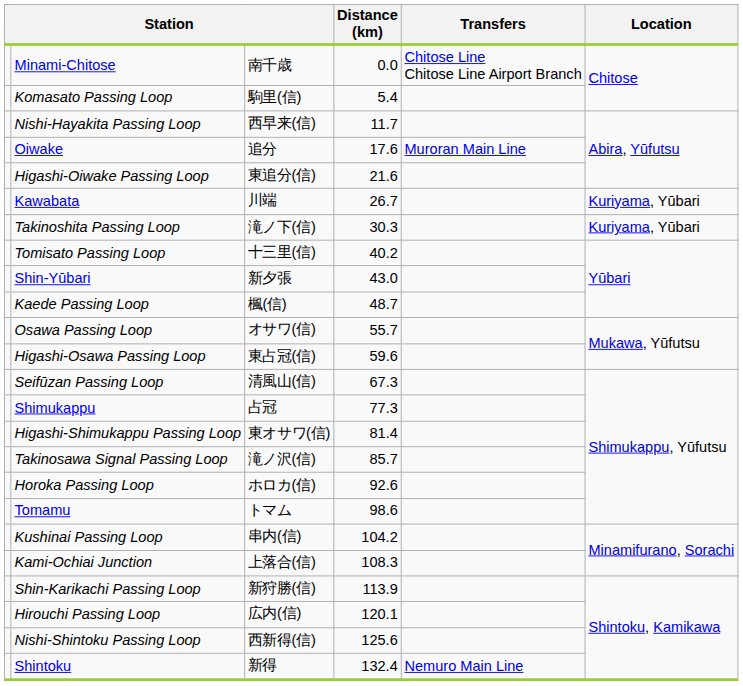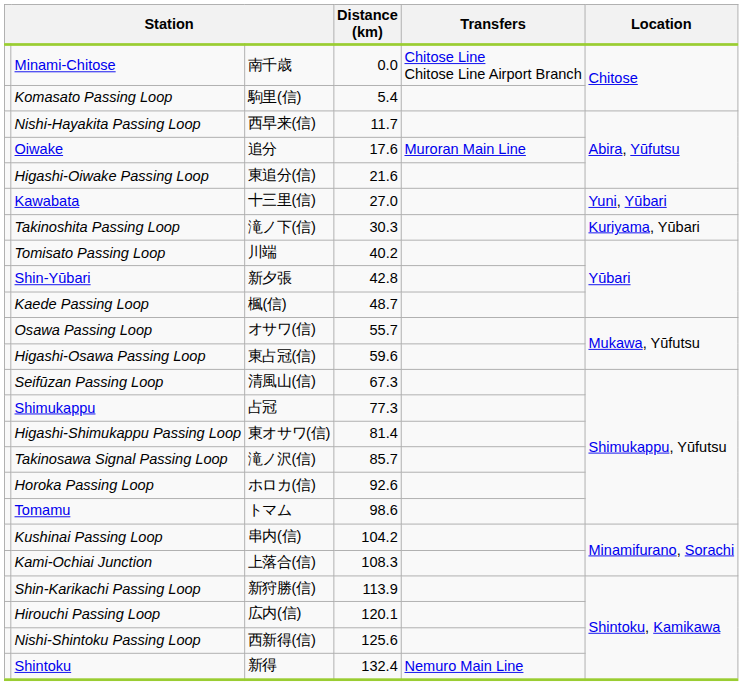 <table class="wikitable">
 <tr>
 <th colspan="3">Station</th>
 <th>Distance<br>(km)</th>
 <th>Transfers</th>
 <th>Location</th>
 </tr>
 <tr style="border-top:yellowgreen solid 3px;">
 <td></td>
 <td><a href='#'>Minami-Chitose</a></td>
 <td>南千歳</td>
 <td style="text-align: right; ">0.0</td>
 <td> <a href='#'>Chitose Line</a><br> Chitose Line Airport Branch</td>
 <td rowspan="2"><a href='#'>Chitose</a></td>
 </tr>
 <tr>
 <td></td>
 <td><em>Komasato Passing Loop</em></td>
 <td>駒里(信)</td>
 <td style="text-align: right; ">5.4</td>
 <td></td>
 </tr>
 <tr>
 <td></td>
 <td><em>Nishi-Hayakita Passing Loop</em></td>
 <td>西早来(信)</td>
 <td style="text-align: right; ">11.7</td>
 <td></td>
 <td rowspan="3"><a href='#'>Abira</a>, <a href='#'>Yūfutsu</a></td>
 </tr>
 <tr>
 <td></td>
 <td><a href='#'>Oiwake</a></td>
 <td>追分</td>
 <td style="text-align: right; ">17.6</td>
 <td> <a href='#'>Muroran Main Line</a></td>
 </tr>
 <tr>
 <td></td>
 <td><em>Higashi-Oiwake Passing Loop</em></td>
 <td>東追分(信)</td>
 <td style="text-align: right; ">21.6</td>
 <td></td>
 </tr>
 <tr>
 <td></td>
 <td><a href='#'>Kawabata</a></td>
-<td>川端</td>
-<td style="text-align: right; ">26.7</td>
+<td>十三里(信)</td>
+<td style="text-align: right; ">27.0</td>
 <td></td>
-<td><a href='#'>Kuriyama</a>, Yūbari</td>
+<td><a href='#'>Yuni</a>, <a href='#'>Yūbari</a></td>
 </tr>
 <tr>
 <td></td>
 <td><em>Takinoshita Passing Loop</em></td>
 <td>滝ノ下(信)</td>
 <td style="text-align: right; ">30.3</td>
 <td></td>
 <td><a href='#'>Kuriyama</a>, Yūbari</td>
 </tr>
 <tr>
 <td></td>
 <td><em>Tomisato Passing Loop</em></td>
-<td>十三里(信)</td>
+<td>川端</td>
 <td style="text-align: right; ">40.2</td>
 <td></td>
 <td rowspan="3"><a href='#'>Yūbari</a></td>
 </tr>
 <tr>
 <td></td>
 <td><a href='#'>Shin-Yūbari</a></td>
 <td>新夕張</td>
-<td style="text-align: right; ">43.0</td>
+<td style="text-align: right; ">42.8</td>
 <td></td>
 </tr>
 <tr>
 <td></td>
 <td><em>Kaede Passing Loop</em></td>
 <td>楓(信)</td>
 <td style="text-align: right; ">48.7</td>
 <td></td>
 </tr>
 <tr>
 <td></td>
 <td><em>Osawa Passing Loop</em></td>
 <td>オサワ(信)</td>
 <td style="text-align: right; ">55.7</td>
 <td></td>
 <td rowspan="2"><a href='#'>Mukawa</a>, Yūfutsu</td>
 </tr>
 <tr>
 <td></td>
 <td><em>Higashi-Osawa Passing Loop</em></td>
 <td>東占冠(信)</td>
 <td style="text-align: right; ">59.6</td>
 <td></td>
 </tr>
 <tr>
 <td></td>
 <td><em>Seifūzan Passing Loop</em></td>
 <td>清風山(信)</td>
 <td style="text-align: right; ">67.3</td>
 <td></td>
 <td rowspan="6"><a href='#'>Shimukappu</a>, Yūfutsu</td>
 </tr>
 <tr>
 <td></td>
 <td><a href='#'>Shimukappu</a></td>
 <td>占冠</td>
 <td style="text-align: right; ">77.3</td>
 <td></td>
 </tr>
 <tr>
 <td></td>
 <td><em>Higashi-Shimukappu Passing Loop</em></td>
 <td>東オサワ(信)</td>
 <td style="text-align: right; ">81.4</td>
 <td></td>
 </tr>
 <tr>
 <td></td>
 <td><em>Takinosawa Signal Passing Loop</em></td>
 <td>滝ノ沢(信)</td>
 <td style="text-align: right; ">85.7</td>
 <td></td>
 </tr>
 <tr>
 <td></td>
 <td><em>Horoka Passing Loop</em></td>
 <td>ホロカ(信)</td>
 <td style="text-align: right; ">92.6</td>
 <td></td>
 </tr>
 <tr>
 <td></td>
 <td><a href='#'>Tomamu</a></td>
 <td>トマム</td>
 <td style="text-align: right; ">98.6</td>
 <td></td>
 </tr>
 <tr>
 <td></td>
 <td><em>Kushinai Passing Loop</em></td>
 <td>串内(信)</td>
 <td style="text-align: right; ">104.2</td>
 <td></td>
 <td rowspan="2"><a href='#'>Minamifurano</a>, <a href='#'>Sorachi</a></td>
 </tr>
 <tr>
 <td></td>
 <td><em>Kami-Ochiai Junction</em></td>
 <td>上落合(信)</td>
 <td style="text-align: right; ">108.3</td>
 <td></td>
 </tr>
 <tr>
 <td></td>
 <td><em>Shin-Karikachi Passing Loop</em></td>
 <td>新狩勝(信)</td>
 <td style="text-align: right; ">113.9</td>
 <td></td>
 <td rowspan="4"><a href='#'>Shintoku</a>, <a href='#'>Kamikawa</a></td>
 </tr>
 <tr>
 <td></td>
 <td><em>Hirouchi Passing Loop</em></td>
 <td>広内(信)</td>
 <td style="text-align: right; ">120.1</td>
 <td></td>
 </tr>
 <tr>
 <td></td>
 <td><em>Nishi-Shintoku Passing Loop</em></td>
 <td>西新得(信)</td>
 <td style="text-align: right; ">125.6</td>
 <td></td>
 </tr>
 <tr style="border-bottom:yellowgreen solid 3px;">
 <td></td>
 <td><a href='#'>Shintoku</a></td>
 <td>新得</td>
 <td style="text-align: right; ">132.4</td>
 <td> <a href='#'>Nemuro Main Line</a></td>
 </tr>
 </table>
